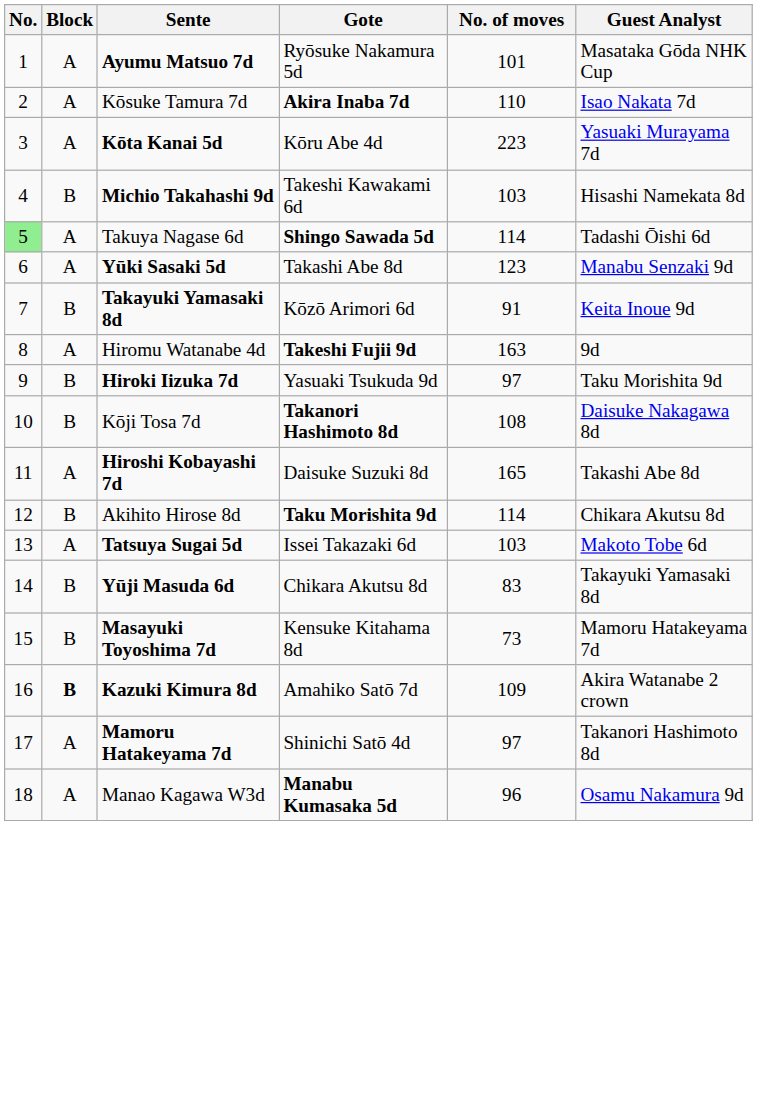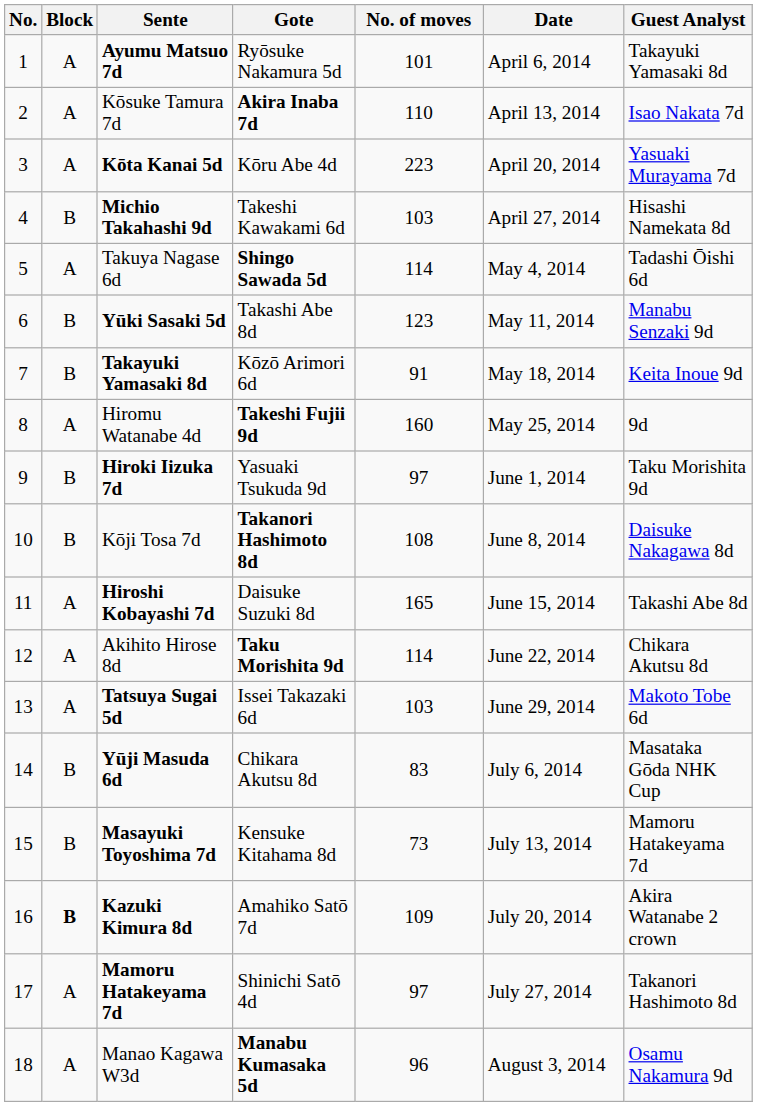 <table class="wikitable" style="width:100%">
 <tr>
 <th width="20">No.</th>
 <th width="20">Block</th>
 <th>Sente</th>
 <th>Gote</th>
 <th width="100">No. of moves</th>
+<th width="110">Date</th>
 <th>Guest Analyst</th>
 </tr>
 <tr>
 <td align="center">1</td>
 <td align="center">A</td>
 <td><strong>Ayumu Matsuo 7d</strong></td>
 <td>Ryōsuke Nakamura 5d</td>
 <td align="center">101</td>
-<td>Masataka Gōda NHK Cup</td>
+<td>April 6, 2014</td>
+<td>Takayuki Yamasaki 8d</td>
 </tr>
 <tr>
 <td align="center">2</td>
 <td align="center">A</td>
 <td>Kōsuke Tamura 7d</td>
 <td><strong>Akira Inaba 7d</strong></td>
 <td align="center">110</td>
+<td>April 13, 2014</td>
 <td><a href='#'>Isao Nakata</a> 7d</td>
 </tr>
 <tr>
 <td align="center">3</td>
 <td align="center">A</td>
 <td><strong>Kōta Kanai 5d</strong></td>
 <td>Kōru Abe 4d</td>
 <td align="center">223</td>
+<td>April 20, 2014</td>
 <td><a href='#'>Yasuaki Murayama</a> 7d</td>
 </tr>
 <tr>
 <td align="center">4</td>
 <td align="center">B</td>
 <td><strong>Michio Takahashi 9d</strong></td>
 <td>Takeshi Kawakami 6d</td>
 <td align="center">103</td>
+<td>April 27, 2014</td>
 <td>Hisashi Namekata 8d</td>
 </tr>
 <tr>
-<td align="center" style="background: lightgreen;">5</td>
+<td align="center">5</td>
 <td align="center">A</td>
 <td>Takuya Nagase 6d</td>
 <td><strong>Shingo Sawada 5d</strong></td>
 <td align="center">114</td>
+<td>May 4, 2014</td>
 <td>Tadashi Ōishi 6d</td>
 </tr>
 <tr>
 <td align="center">6</td>
-<td align="center">A</td>
+<td align="center">B</td>
 <td><strong>Yūki Sasaki 5d</strong></td>
 <td>Takashi Abe 8d</td>
 <td align="center">123</td>
+<td>May 11, 2014</td>
 <td><a href='#'>Manabu Senzaki</a> 9d</td>
 </tr>
 <tr>
 <td align="center">7</td>
 <td align="center">B</td>
 <td><strong>Takayuki Yamasaki 8d</strong></td>
 <td>Kōzō Arimori 6d</td>
 <td align="center">91</td>
+<td>May 18, 2014</td>
 <td><a href='#'>Keita Inoue</a> 9d</td>
 </tr>
 <tr>
 <td align="center">8</td>
 <td align="center">A</td>
 <td>Hiromu Watanabe 4d</td>
 <td><strong>Takeshi Fujii 9d</strong></td>
-<td align="center">163</td>
+<td align="center">160</td>
+<td>May 25, 2014</td>
 <td> 9d</td>
 </tr>
 <tr>
 <td align="center">9</td>
 <td align="center">B</td>
 <td><strong>Hiroki Iizuka 7d</strong></td>
 <td>Yasuaki Tsukuda 9d</td>
 <td align="center">97</td>
+<td>June 1, 2014</td>
 <td>Taku Morishita 9d</td>
 </tr>
 <tr>
 <td align="center">10</td>
 <td align="center">B</td>
 <td>Kōji Tosa 7d</td>
 <td><strong>Takanori Hashimoto 8d</strong></td>
 <td align="center">108</td>
+<td>June 8, 2014</td>
 <td><a href='#'>Daisuke Nakagawa</a> 8d</td>
 </tr>
 <tr>
 <td align="center">11</td>
 <td align="center">A</td>
 <td><strong>Hiroshi Kobayashi 7d</strong></td>
 <td>Daisuke Suzuki 8d</td>
 <td align="center">165</td>
+<td>June 15, 2014</td>
 <td>Takashi Abe 8d</td>
 </tr>
 <tr>
 <td align="center">12</td>
-<td align="center">B</td>
+<td align="center">A</td>
 <td>Akihito Hirose 8d</td>
 <td><strong>Taku Morishita 9d</strong></td>
 <td align="center">114</td>
+<td>June 22, 2014</td>
 <td>Chikara Akutsu 8d</td>
 </tr>
 <tr>
 <td align="center">13</td>
 <td align="center">A</td>
 <td><strong>Tatsuya Sugai 5d</strong></td>
 <td>Issei Takazaki 6d</td>
 <td align="center">103</td>
+<td>June 29, 2014</td>
 <td><a href='#'>Makoto Tobe</a> 6d</td>
 </tr>
 <tr>
 <td align="center">14</td>
 <td align="center">B</td>
 <td><strong>Yūji Masuda 6d</strong></td>
 <td>Chikara Akutsu 8d</td>
 <td align="center">83</td>
-<td>Takayuki Yamasaki 8d</td>
+<td>July 6, 2014</td>
+<td>Masataka Gōda NHK Cup</td>
 </tr>
 <tr>
 <td align="center">15</td>
 <td align="center">B</td>
 <td><strong>Masayuki Toyoshima 7d</strong></td>
 <td>Kensuke Kitahama 8d</td>
 <td align="center">73</td>
+<td>July 13, 2014</td>
 <td>Mamoru Hatakeyama 7d</td>
 </tr>
 <tr>
 <td align="center">16</td>
 <td align="center"><strong>B</strong></td>
 <td><strong>Kazuki Kimura 8d</strong></td>
 <td>Amahiko Satō 7d</td>
 <td align="center">109</td>
+<td>July 20, 2014</td>
 <td>Akira Watanabe 2 crown</td>
 </tr>
 <tr>
 <td align="center">17</td>
 <td align="center">A</td>
 <td><strong>Mamoru Hatakeyama 7d</strong></td>
 <td>Shinichi Satō 4d</td>
 <td align="center">97</td>
+<td>July 27, 2014</td>
 <td>Takanori Hashimoto 8d</td>
 </tr>
 <tr>
 <td align="center">18</td>
 <td align="center">A</td>
 <td>Manao Kagawa W3d</td>
 <td><strong>Manabu Kumasaka 5d</strong></td>
 <td align="center">96</td>
+<td>August 3, 2014</td>
 <td><a href='#'>Osamu Nakamura</a> 9d</td>
 </tr>
 </table>
